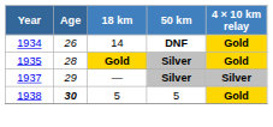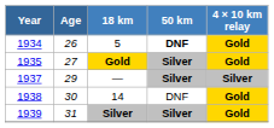 <table class="wikitable" style="font-size:95%; text-align:center; border:grey solid 1px; border-collapse:collapse; background:#ffffff;">
 <tr>
 <th style="background-color:#369; color:white; width:60px;"> Year </th>
 <th style="background-color:#369; color:white; width:40px;"> Age </th>
 <th style="background-color:#4180be; color:white; width:75px;"> 18 km </th>
 <th style="background-color:#4180be; color:white; width:75px;"> 50 km </th>
 <th style="background-color:#4180be; color:white; width:75px;"> 4 × 10 km <br> relay </th>
 </tr>
 <tr>
 <td><a href='#'>1934</a></td>
 <td><em>26</em></td>
-<td>14</td>
+<td>5</td>
 <td><strong>DNF</strong></td>
 <td style="background:gold;"><strong>Gold</strong></td>
 </tr>
 <tr>
 <td><a href='#'>1935</a></td>
-<td><em>28</em></td>
+<td><em>27</em></td>
 <td style="background:gold;"><strong>Gold</strong></td>
 <td style="background:silver;"><strong>Silver</strong></td>
 <td style="background:gold;"><strong>Gold</strong></td>
 </tr>
 <tr>
 <td><a href='#'>1937</a></td>
 <td><em>29</em></td>
 <td>—</td>
 <td style="background:silver;"><strong>Silver</strong></td>
 <td style="background:silver;"><strong>Silver</strong></td>
 </tr>
 <tr>
 <td><a href='#'>1938</a></td>
-<td><strong><em>30</em></strong></td>
-<td>5</td>
-<td>5</td>
+<td><em>30</em></td>
+<td>14</td>
+<td>DNF</td>
+<td style="background:gold;"><strong>Gold</strong></td>
+</tr>
+<tr>
+<td><a href='#'>1939</a></td>
+<td><em>31</em></td>
+<td style="background:silver;"><strong>Silver</strong></td>
+<td style="background:silver;"><strong>Silver</strong></td>
 <td style="background:gold;"><strong>Gold</strong></td>
 </tr>
 <tr>
 </tr>
 </table>
